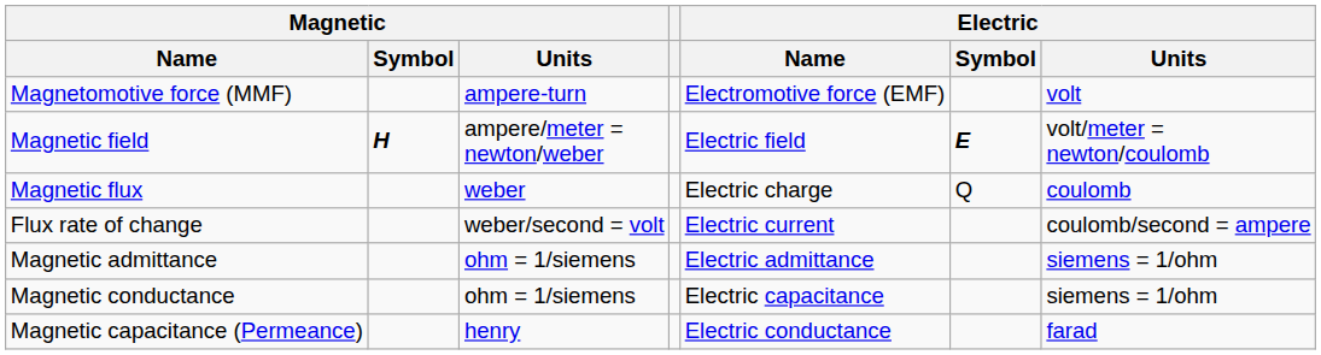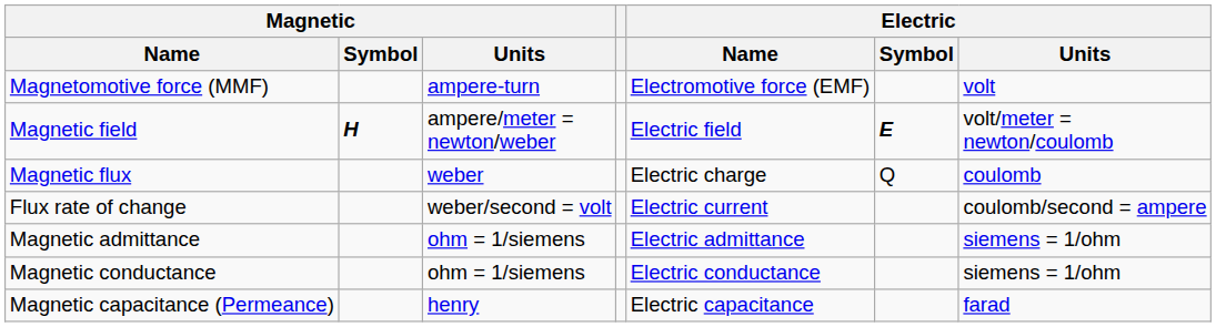 <table class="wikitable">
 <tr>
 <th colspan=3>Magnetic</th>
 <th></th>
 <th colspan=3>Electric</th>
 </tr>
 <tr>
 <th>Name</th>
 <th>Symbol</th>
 <th>Units</th>
 <th></th>
 <th>Name</th>
 <th>Symbol</th>
 <th>Units</th>
 </tr>
 <tr>
 <td><a href='#'>Magnetomotive force</a> (MMF)</td>
 <td></td>
 <td><a href='#'>ampere-turn</a></td>
 <td></td>
 <td><a href='#'>Electromotive force</a> (EMF)</td>
 <td></td>
 <td><a href='#'>volt</a></td>
 </tr>
 <tr>
 <td><a href='#'>Magnetic field</a></td>
 <td><strong><em>H</em></strong></td>
 <td>ampere/<a href='#'>meter</a> =<br><a href='#'>newton</a>/<a href='#'>weber</a></td>
 <td></td>
 <td><a href='#'>Electric field</a></td>
 <td><strong><em>E</em></strong></td>
 <td>volt/<a href='#'>meter</a> =<br><a href='#'>newton</a>/<a href='#'>coulomb</a></td>
 </tr>
 <tr>
 <td><a href='#'>Magnetic flux</a></td>
 <td></td>
 <td><a href='#'>weber</a></td>
 <td></td>
 <td>Electric charge</td>
 <td>Q</td>
 <td><a href='#'>coulomb</a></td>
 </tr>
 <tr>
 <td>Flux rate of change</td>
 <td></td>
 <td>weber/second = <a href='#'>volt</a></td>
 <td></td>
 <td><a href='#'>Electric current</a></td>
 <td></td>
 <td>coulomb/second = <a href='#'>ampere</a></td>
 </tr>
 <tr>
 <td>Magnetic admittance</td>
 <td></td>
 <td><a href='#'>ohm</a> = 1/siemens</td>
 <td></td>
 <td><a href='#'>Electric admittance</a></td>
 <td></td>
 <td><a href='#'>siemens</a> = 1/ohm</td>
 </tr>
 <tr>
 <td>Magnetic conductance</td>
 <td></td>
 <td>ohm = 1/siemens</td>
 <td></td>
-<td>Electric <a href='#'>capacitance</a></td>
+<td><a href='#'>Electric conductance</a></td>
 <td></td>
 <td>siemens = 1/ohm</td>
 </tr>
 <tr>
 <td>Magnetic capacitance (<a href='#'>Permeance</a>)</td>
 <td></td>
 <td><a href='#'>henry</a></td>
 <td></td>
-<td><a href='#'>Electric conductance</a></td>
+<td>Electric <a href='#'>capacitance</a></td>
 <td></td>
 <td><a href='#'>farad</a></td>
 </tr>
 </table>
